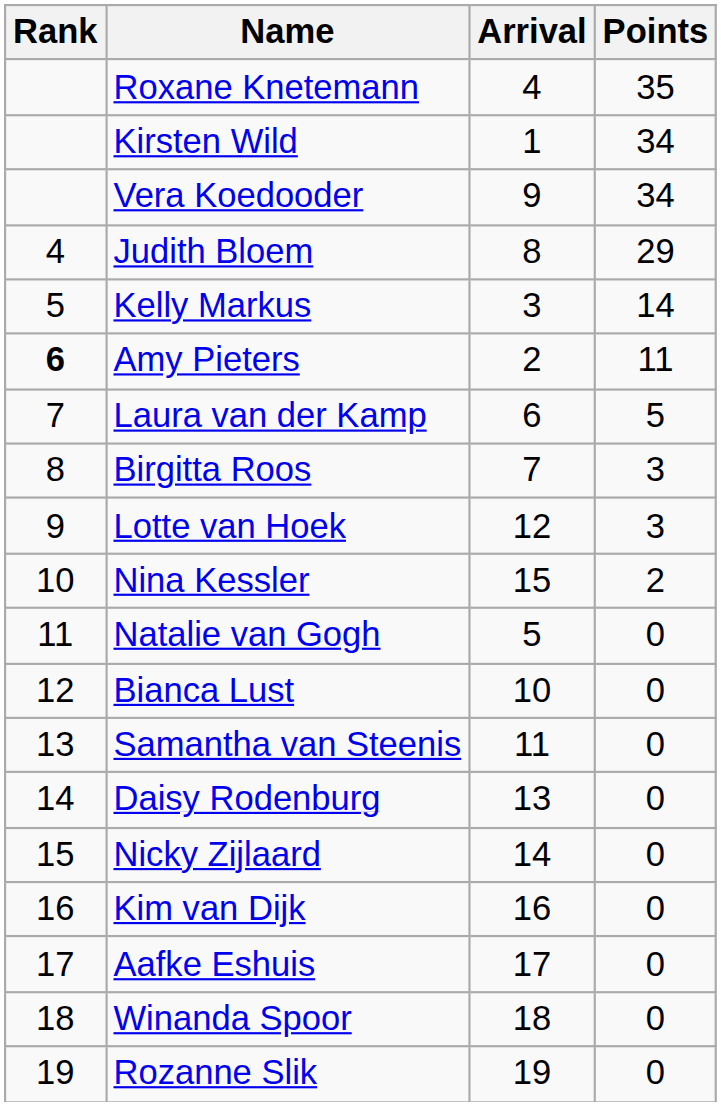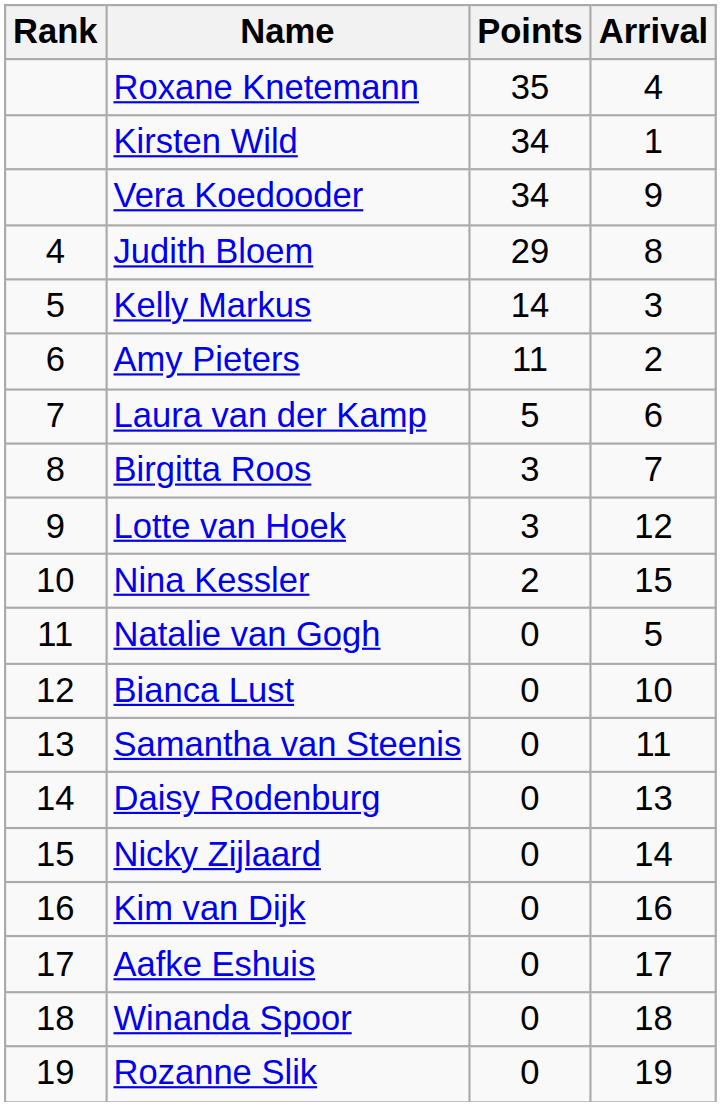 <table class="wikitable sortable" style="text-align:center">
 <tr>
 <th>Rank</th>
 <th>Name</th>
+<th>Points</th>
 <th>Arrival</th>
-<th>Points</th>
 </tr>
 <tr>
 <td></td>
 <td align=left><a href='#'>Roxane Knetemann</a></td>
+<td>35</td>
 <td>4</td>
-<td>35</td>
 </tr>
 <tr>
 <td></td>
 <td align=left><a href='#'>Kirsten Wild</a></td>
+<td>34</td>
 <td>1</td>
-<td>34</td>
 </tr>
 <tr>
 <td></td>
 <td align=left><a href='#'>Vera Koedooder</a></td>
+<td>34</td>
 <td>9</td>
-<td>34</td>
 </tr>
 <tr>
 <td>4</td>
 <td align=left><a href='#'>Judith Bloem</a></td>
+<td>29</td>
 <td>8</td>
-<td>29</td>
 </tr>
 <tr>
 <td>5</td>
 <td align=left><a href='#'>Kelly Markus</a></td>
+<td>14</td>
 <td>3</td>
-<td>14</td>
 </tr>
 <tr>
-<td><strong>6</strong></td>
+<td>6</td>
 <td align=left><a href='#'>Amy Pieters</a></td>
+<td>11</td>
 <td>2</td>
-<td>11</td>
 </tr>
 <tr>
 <td>7</td>
 <td align=left><a href='#'>Laura van der Kamp</a></td>
+<td>5</td>
 <td>6</td>
-<td>5</td>
 </tr>
 <tr>
 <td>8</td>
 <td align=left><a href='#'>Birgitta Roos</a></td>
+<td>3</td>
 <td>7</td>
-<td>3</td>
 </tr>
 <tr>
 <td>9</td>
 <td align=left><a href='#'>Lotte van Hoek</a></td>
+<td>3</td>
 <td>12</td>
-<td>3</td>
 </tr>
 <tr>
 <td>10</td>
 <td align=left><a href='#'>Nina Kessler</a></td>
+<td>2</td>
 <td>15</td>
-<td>2</td>
 </tr>
 <tr>
 <td>11</td>
 <td align=left><a href='#'>Natalie van Gogh</a></td>
+<td>0</td>
 <td>5</td>
-<td>0</td>
 </tr>
 <tr>
 <td>12</td>
 <td align=left><a href='#'>Bianca Lust</a></td>
+<td>0</td>
 <td>10</td>
-<td>0</td>
 </tr>
 <tr>
 <td>13</td>
 <td align=left><a href='#'>Samantha van Steenis</a></td>
+<td>0</td>
 <td>11</td>
-<td>0</td>
 </tr>
 <tr>
 <td>14</td>
 <td align=left><a href='#'>Daisy Rodenburg</a></td>
+<td>0</td>
 <td>13</td>
-<td>0</td>
 </tr>
 <tr>
 <td>15</td>
 <td align=left><a href='#'>Nicky Zijlaard</a></td>
+<td>0</td>
 <td>14</td>
-<td>0</td>
 </tr>
 <tr>
 <td>16</td>
 <td align=left><a href='#'>Kim van Dijk</a></td>
+<td>0</td>
 <td>16</td>
-<td>0</td>
 </tr>
 <tr>
 <td>17</td>
 <td align=left><a href='#'>Aafke Eshuis</a></td>
+<td>0</td>
 <td>17</td>
-<td>0</td>
 </tr>
 <tr>
 <td>18</td>
 <td align=left><a href='#'>Winanda Spoor</a></td>
+<td>0</td>
 <td>18</td>
-<td>0</td>
 </tr>
 <tr>
 <td>19</td>
 <td align=left><a href='#'>Rozanne Slik</a></td>
+<td>0</td>
 <td>19</td>
-<td>0</td>
 </tr>
 </table>
